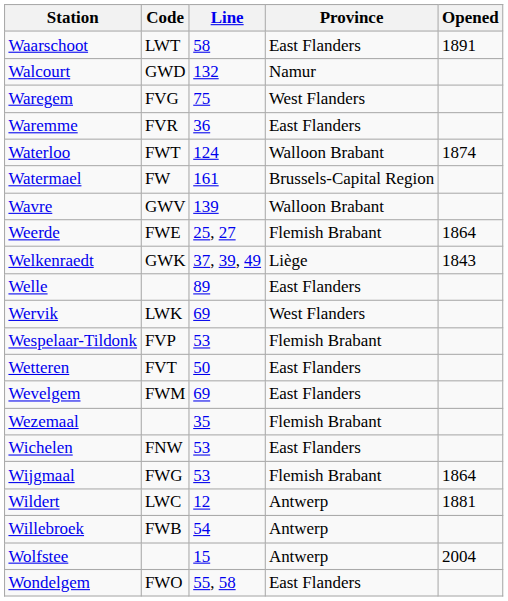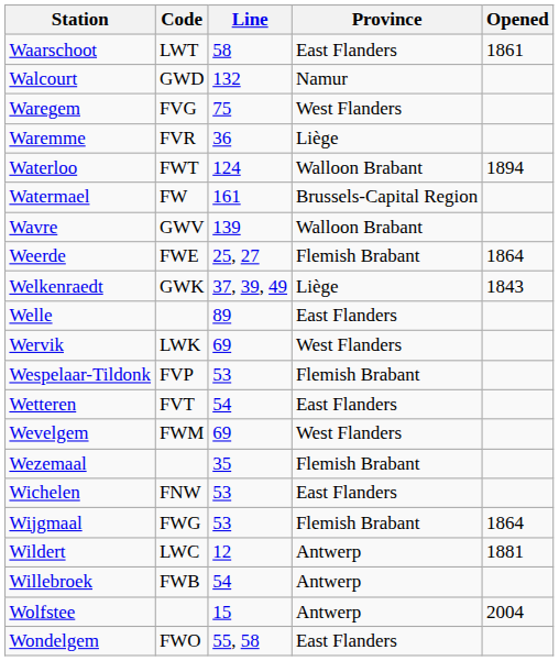 <table class="wikitable sortable">
 <tr>
 <th>Station</th>
 <th>Code</th>
 <th><a href='#'>Line</a></th>
 <th>Province</th>
 <th>Opened</th>
 </tr>
 <tr>
 <td><a href='#'>Waarschoot</a></td>
 <td>LWT</td>
 <td><a href='#'>58</a></td>
 <td>East Flanders</td>
-<td>1891</td>
+<td>1861</td>
 </tr>
 <tr>
 <td><a href='#'>Walcourt</a></td>
 <td>GWD</td>
 <td><a href='#'>132</a></td>
 <td>Namur</td>
 <td></td>
 </tr>
 <tr>
 <td><a href='#'>Waregem</a></td>
 <td>FVG</td>
 <td><a href='#'>75</a></td>
 <td>West Flanders</td>
 <td></td>
 </tr>
 <tr>
 <td><a href='#'>Waremme</a></td>
 <td>FVR</td>
 <td><a href='#'>36</a></td>
-<td>East Flanders</td>
+<td>Liège</td>
 <td></td>
 </tr>
 <tr>
 <td><a href='#'>Waterloo</a></td>
 <td>FWT</td>
 <td><a href='#'>124</a></td>
 <td>Walloon Brabant</td>
-<td>1874</td>
+<td>1894</td>
 </tr>
 <tr>
 <td><a href='#'>Watermael</a></td>
 <td>FW</td>
 <td><a href='#'>161</a></td>
 <td>Brussels-Capital Region</td>
 <td></td>
 </tr>
 <tr>
 <td><a href='#'>Wavre</a></td>
 <td>GWV</td>
 <td><a href='#'>139</a></td>
 <td>Walloon Brabant</td>
 <td></td>
 </tr>
 <tr>
 <td><a href='#'>Weerde</a></td>
 <td>FWE</td>
 <td><a href='#'>25</a>, <a href='#'>27</a></td>
 <td>Flemish Brabant</td>
 <td>1864</td>
 </tr>
 <tr>
 <td><a href='#'>Welkenraedt</a></td>
 <td>GWK</td>
 <td><a href='#'>37</a>, <a href='#'>39</a>, <a href='#'>49</a></td>
 <td>Liège</td>
 <td>1843</td>
 </tr>
 <tr>
 <td><a href='#'>Welle</a></td>
 <td></td>
 <td><a href='#'>89</a></td>
 <td>East Flanders</td>
 <td></td>
 </tr>
 <tr>
 <td><a href='#'>Wervik</a></td>
 <td>LWK</td>
 <td><a href='#'>69</a></td>
 <td>West Flanders</td>
 <td></td>
 </tr>
 <tr>
 <td><a href='#'>Wespelaar-Tildonk</a></td>
 <td>FVP</td>
 <td><a href='#'>53</a></td>
 <td>Flemish Brabant</td>
 <td></td>
 </tr>
 <tr>
 <td><a href='#'>Wetteren</a></td>
 <td>FVT</td>
-<td><a href='#'>50</a></td>
+<td><a href='#'>54</a></td>
 <td>East Flanders</td>
 <td></td>
 </tr>
 <tr>
 <td><a href='#'>Wevelgem</a></td>
 <td>FWM</td>
 <td><a href='#'>69</a></td>
-<td>East Flanders</td>
+<td>West Flanders</td>
 <td></td>
 </tr>
 <tr>
 <td><a href='#'>Wezemaal</a></td>
 <td></td>
 <td><a href='#'>35</a></td>
 <td>Flemish Brabant</td>
 <td></td>
 </tr>
 <tr>
 <td><a href='#'>Wichelen</a></td>
 <td>FNW</td>
 <td><a href='#'>53</a></td>
 <td>East Flanders</td>
 <td></td>
 </tr>
 <tr>
 <td><a href='#'>Wijgmaal</a></td>
 <td>FWG</td>
 <td><a href='#'>53</a></td>
 <td>Flemish Brabant</td>
 <td>1864</td>
 </tr>
 <tr>
 <td><a href='#'>Wildert</a></td>
 <td>LWC</td>
 <td><a href='#'>12</a></td>
 <td>Antwerp</td>
 <td>1881</td>
 </tr>
 <tr>
 <td><a href='#'>Willebroek</a></td>
 <td>FWB</td>
 <td><a href='#'>54</a></td>
 <td>Antwerp</td>
 <td></td>
 </tr>
 <tr>
 <td><a href='#'>Wolfstee</a></td>
 <td></td>
 <td><a href='#'>15</a></td>
 <td>Antwerp</td>
 <td>2004</td>
 </tr>
 <tr>
 <td><a href='#'>Wondelgem</a></td>
 <td>FWO</td>
 <td><a href='#'>55</a>, <a href='#'>58</a></td>
 <td>East Flanders</td>
 <td></td>
 </tr>
 </table>
